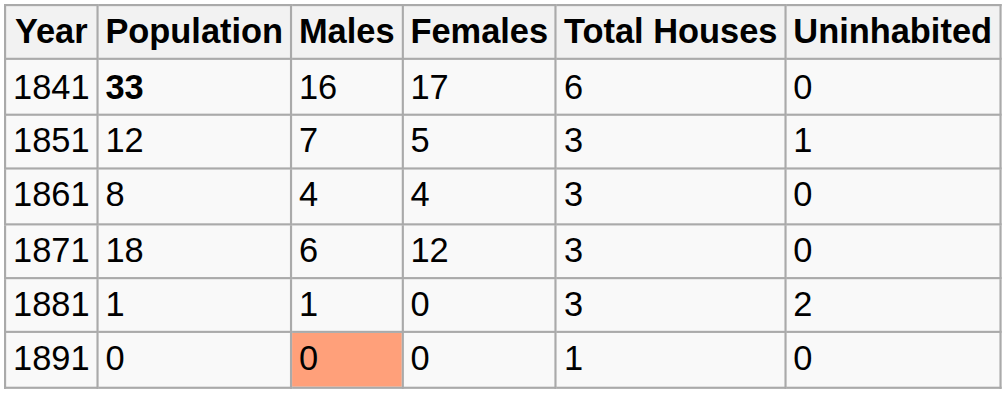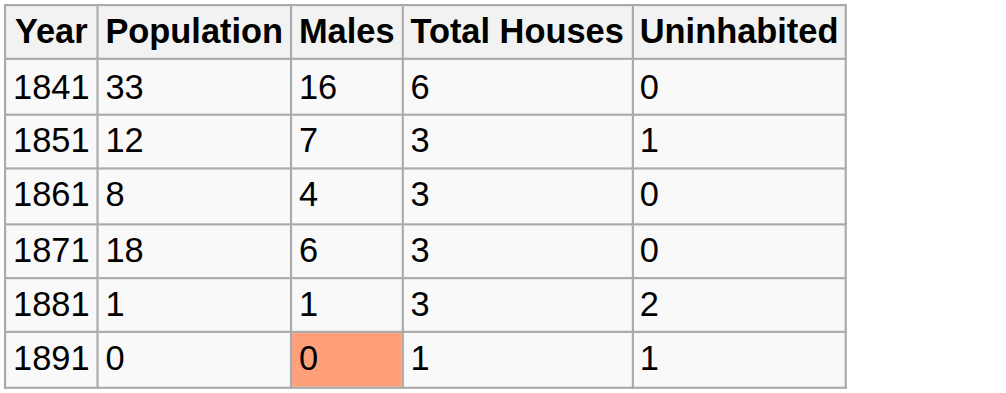 <table class="wikitable">
 <tr>
 <th>Year</th>
 <th>Population</th>
 <th>Males</th>
-<th>Females</th>
 <th>Total Houses</th>
 <th>Uninhabited</th>
 </tr>
 <tr>
 <td>1841</td>
-<td><strong>33</strong></td>
+<td>33</td>
 <td>16</td>
-<td>17</td>
 <td>6</td>
 <td>0</td>
 </tr>
 <tr>
 <td>1851</td>
 <td>12</td>
 <td>7</td>
-<td>5</td>
 <td>3</td>
 <td>1</td>
 </tr>
 <tr>
 <td>1861</td>
 <td>8</td>
-<td>4</td>
 <td>4</td>
 <td>3</td>
 <td>0</td>
 </tr>
 <tr>
 <td>1871</td>
 <td>18</td>
 <td>6</td>
-<td>12</td>
 <td>3</td>
 <td>0</td>
 </tr>
 <tr>
 <td>1881</td>
 <td>1</td>
 <td>1</td>
-<td>0</td>
 <td>3</td>
 <td>2</td>
 </tr>
 <tr>
 <td>1891</td>
 <td>0</td>
 <td style="background: lightsalmon;">0</td>
-<td>0</td>
 <td>1</td>
-<td>0</td>
+<td>1</td>
 </tr>
 </table>
